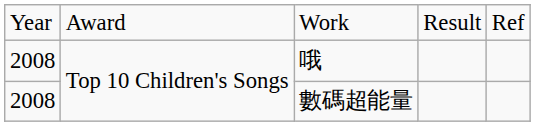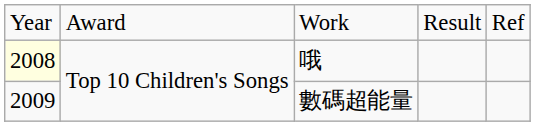 <table class="wikitable">
 <tr>
 <td>Year</td>
 <td>Award</td>
 <td>Work</td>
 <td>Result</td>
 <td>Ref</td>
 </tr>
 <tr>
-<td>2008</td>
+<td style="background: lightyellow;">2008</td>
 <td rowspan="2">Top 10 Children's Songs</td>
 <td>哦</td>
 <td></td>
 <td></td>
 </tr>
 <tr>
-<td>2008</td>
+<td>2009</td>
 <td>數碼超能量</td>
 <td></td>
 <td></td>
 </tr>
 </table>
